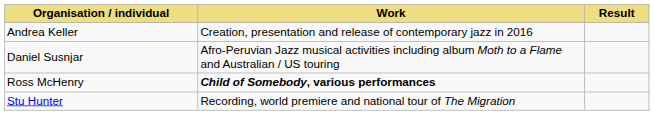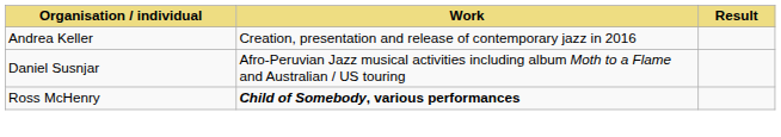 <table class="wikitable" width=100%>
 <tr>
 <th style="width:30%;background:#EEDD82;">Organisation / individual</th>
 <th style="width:60%;background:#EEDD82;">Work</th>
 <th style="width:10%;background:#EEDD82;">Result<br></th>
 </tr>
 <tr>
 <td>Andrea Keller</td>
 <td>Creation, presentation and release of contemporary jazz in 2016</td>
 <td></td>
 </tr>
 <tr>
 <td>Daniel Susnjar</td>
 <td>Afro-Peruvian Jazz musical activities including album <em>Moth to a Flame</em> and Australian / US touring</td>
 <td></td>
 </tr>
 <tr>
 <td>Ross McHenry</td>
 <td><strong><em>Child of Somebody</em>, various performances</strong></td>
 <td></td>
 </tr>
-<tr>
-<td><a href='#'>Stu Hunter</a></td>
-<td>Recording, world premiere and national tour of <em>The Migration</em></td>
-<td></td>
-</tr>
 </table>
